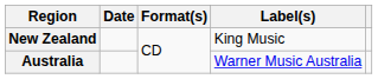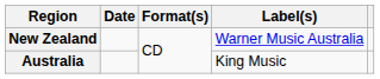 <table class="wikitable plainrowheaders">
 <tr>
 <th scope="col">Region</th>
 <th scope="col">Date</th>
 <th scope="col">Format(s)</th>
 <th scope="col">Label(s)</th>
 <th scope="col"></th>
 </tr>
 <tr>
 <th scope="row">New Zealand</th>
 <td></td>
 <td rowspan="2">CD</td>
-<td>King Music</td>
+<td><a href='#'>Warner Music Australia</a></td>
 <td></td>
 </tr>
 <tr>
 <th scope="row">Australia</th>
 <td></td>
-<td><a href='#'>Warner Music Australia</a></td>
+<td>King Music</td>
 <td></td>
 </tr>
 </table>
